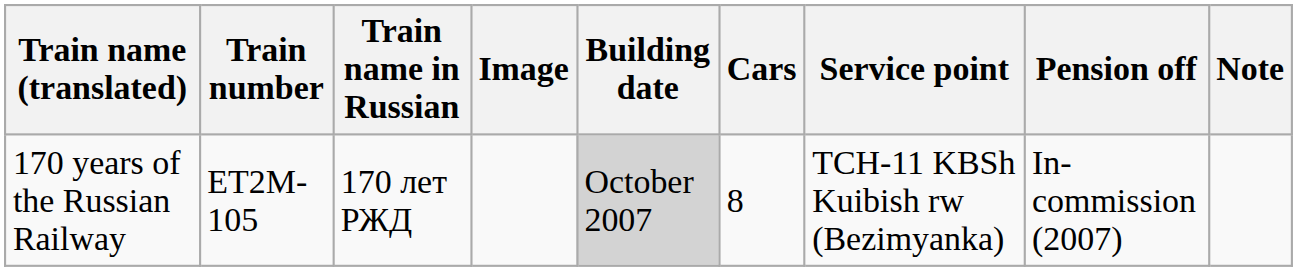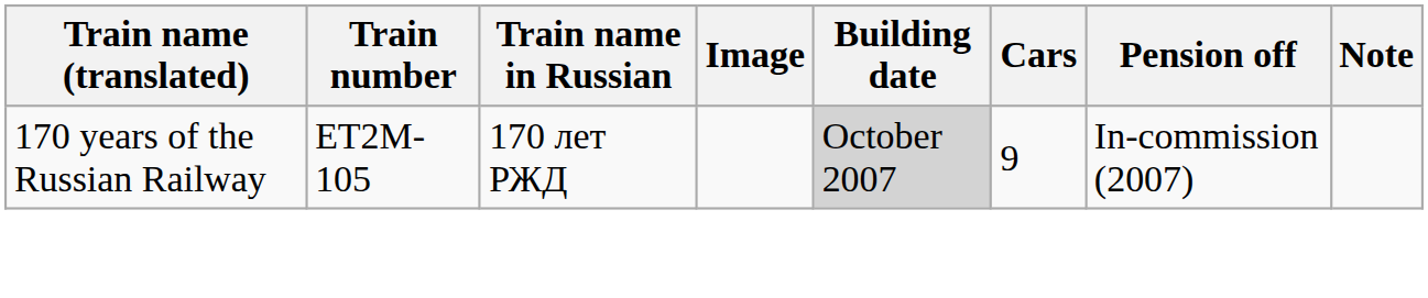 <table class="wikitable sortable" border="1">
 <tr>
 <th>Train name (translated)</th>
 <th>Train number</th>
 <th>Train name in Russian</th>
 <th>Image</th>
 <th>Building date</th>
 <th>Cars</th>
-<th>Service point</th>
 <th>Pension off</th>
 <th>Note</th>
 </tr>
 <tr>
 <td>170 years of the Russian Railway</td>
 <td>ET2M-105</td>
 <td>170 лет РЖД</td>
 <td></td>
 <td style="background: lightgrey;">October 2007</td>
-<td>8</td>
-<td>TCH-11 KBSh Kuibish rw (Bezimyanka)</td>
+<td>9</td>
 <td>In-commission (2007)</td>
 <td></td>
 </tr>
 </table>
